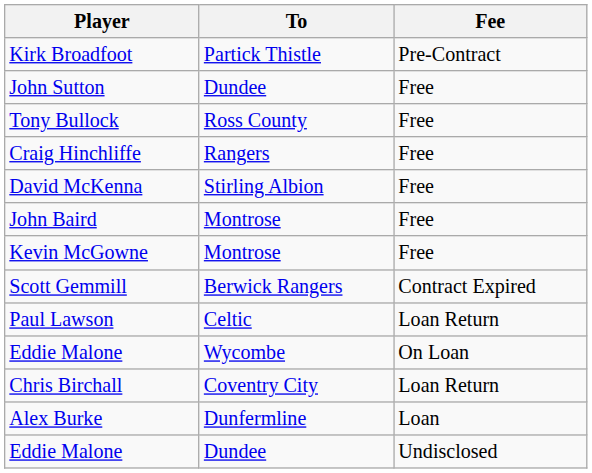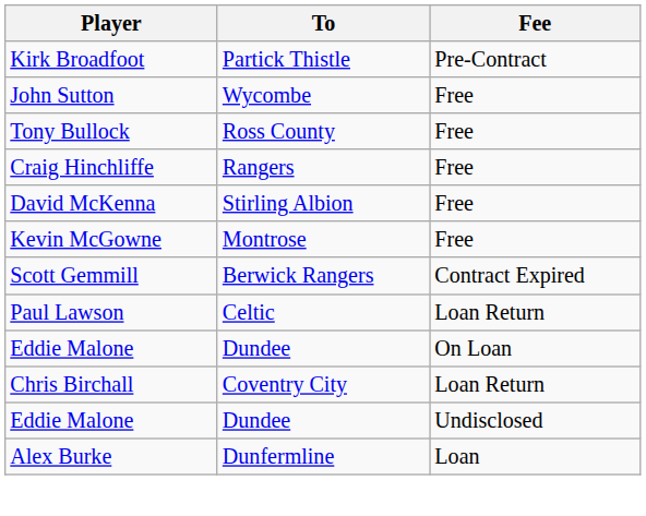 <table class="wikitable" style="text-align:center; font-size:95%;width:50%; text-align:left">
 <tr>
 <th><strong>Player</strong></th>
 <th><strong>To</strong></th>
 <th><strong>Fee</strong></th>
 </tr>
 <tr>
 <td> <a href='#'>Kirk Broadfoot</a></td>
 <td><a href='#'>Partick Thistle</a></td>
 <td>Pre-Contract</td>
 </tr>
 <tr>
 <td> <a href='#'>John Sutton</a></td>
-<td><a href='#'>Dundee</a></td>
+<td><a href='#'>Wycombe</a></td>
 <td>Free</td>
 </tr>
 <tr>
 <td> <a href='#'>Tony Bullock</a></td>
 <td><a href='#'>Ross County</a></td>
 <td>Free</td>
 </tr>
 <tr>
 <td> <a href='#'>Craig Hinchliffe</a></td>
 <td><a href='#'>Rangers</a></td>
 <td>Free</td>
 </tr>
 <tr>
 <td> <a href='#'>David McKenna</a></td>
 <td><a href='#'>Stirling Albion</a></td>
-<td>Free</td>
-</tr>
-<tr>
-<td> <a href='#'>John Baird</a></td>
-<td><a href='#'>Montrose</a></td>
 <td>Free</td>
 </tr>
 <tr>
 <td> <a href='#'>Kevin McGowne</a></td>
 <td><a href='#'>Montrose</a></td>
 <td>Free</td>
 </tr>
 <tr>
 <td> <a href='#'>Scott Gemmill</a></td>
 <td><a href='#'>Berwick Rangers</a></td>
 <td>Contract Expired</td>
 </tr>
 <tr>
 <td> <a href='#'>Paul Lawson</a></td>
 <td><a href='#'>Celtic</a></td>
 <td>Loan Return</td>
 </tr>
 <tr>
 <td> <a href='#'>Eddie Malone</a></td>
-<td><a href='#'>Wycombe</a></td>
+<td><a href='#'>Dundee</a></td>
 <td>On Loan</td>
 </tr>
 <tr>
 <td> <a href='#'>Chris Birchall</a></td>
 <td><a href='#'>Coventry City</a></td>
 <td>Loan Return</td>
 </tr>
 <tr>
+<td> <a href='#'>Eddie Malone</a></td>
+<td><a href='#'>Dundee</a></td>
+<td>Undisclosed</td>
+</tr>
+<tr>
 <td> <a href='#'>Alex Burke</a></td>
 <td><a href='#'>Dunfermline</a></td>
 <td>Loan</td>
 </tr>
-<tr>
-<td> <a href='#'>Eddie Malone</a></td>
-<td><a href='#'>Dundee</a></td>
-<td>Undisclosed</td>
-</tr>
 </table>
